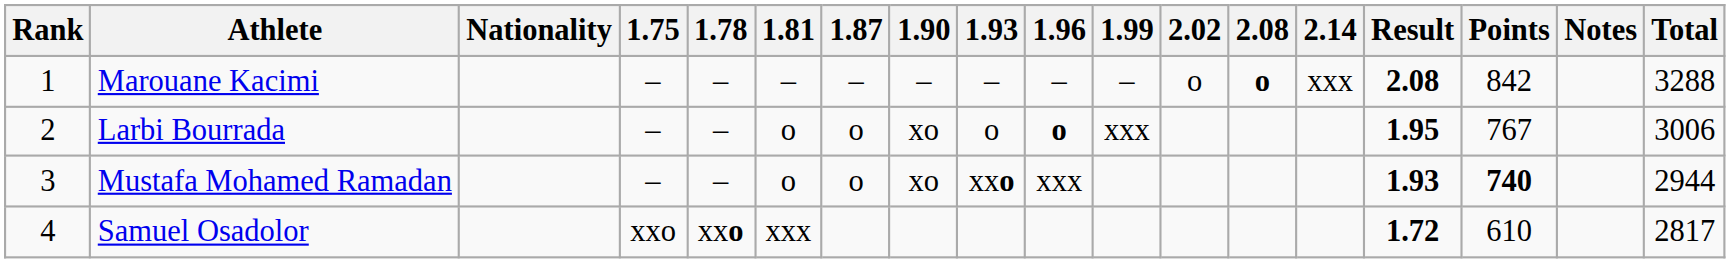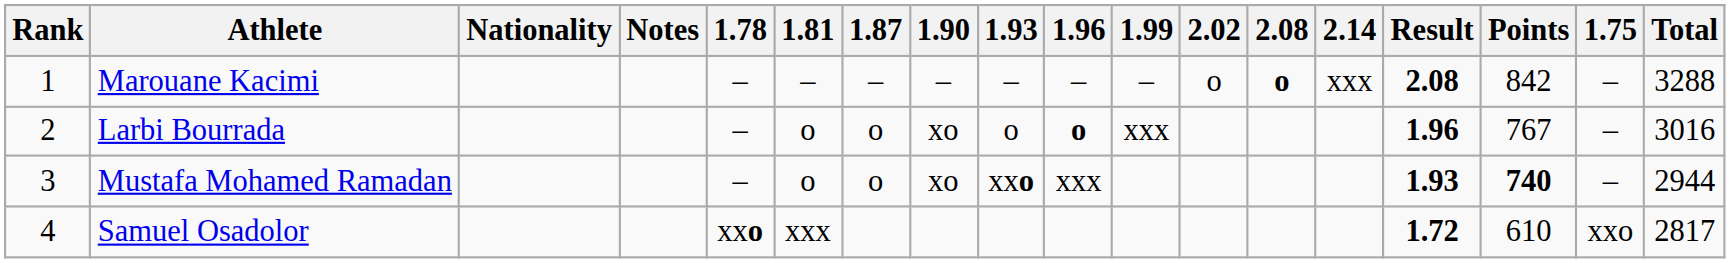 <table class="wikitable sortable" style="text-align:center;font-size:90%">
 <tr>
 <th>Rank</th>
 <th>Athlete</th>
 <th>Nationality</th>
-<th>1.75</th>
+<th>Notes</th>
 <th>1.78</th>
 <th>1.81</th>
 <th>1.87</th>
 <th>1.90</th>
 <th>1.93</th>
 <th>1.96</th>
 <th>1.99</th>
 <th>2.02</th>
 <th>2.08</th>
 <th>2.14</th>
 <th>Result</th>
 <th>Points</th>
-<th>Notes</th>
+<th>1.75</th>
 <th>Total</th>
 </tr>
 <tr>
 <td>1</td>
 <td align="left"><a href='#'>Marouane Kacimi</a></td>
 <td align=left></td>
-<td>–</td>
+<td></td>
 <td>–</td>
 <td>–</td>
 <td>–</td>
 <td>–</td>
 <td>–</td>
 <td>–</td>
 <td>–</td>
 <td>o</td>
 <td><strong>o</strong></td>
 <td>xxx</td>
 <td><strong>2.08</strong></td>
 <td>842</td>
-<td></td>
+<td>–</td>
 <td>3288</td>
 </tr>
 <tr>
 <td>2</td>
 <td align="left"><a href='#'>Larbi Bourrada</a></td>
 <td align=left></td>
-<td>–</td>
+<td></td>
 <td>–</td>
 <td>o</td>
 <td>o</td>
 <td>xo</td>
 <td>o</td>
 <td><strong>o</strong></td>
 <td>xxx</td>
 <td></td>
 <td></td>
 <td></td>
-<td><strong>1.95</strong></td>
+<td><strong>1.96</strong></td>
 <td>767</td>
-<td></td>
-<td>3006</td>
+<td>–</td>
+<td>3016</td>
 </tr>
 <tr>
 <td>3</td>
 <td align="left"><a href='#'>Mustafa Mohamed Ramadan</a></td>
 <td align=left></td>
-<td>–</td>
+<td></td>
 <td>–</td>
 <td>o</td>
 <td>o</td>
 <td>xo</td>
 <td>xx<strong>o</strong></td>
 <td>xxx</td>
 <td></td>
 <td></td>
 <td></td>
 <td></td>
 <td><strong>1.93</strong></td>
 <td><strong>740</strong></td>
-<td></td>
+<td>–</td>
 <td>2944</td>
 </tr>
 <tr>
 <td>4</td>
 <td align="left"><a href='#'>Samuel Osadolor</a></td>
 <td align=left></td>
-<td>xxo</td>
+<td></td>
 <td>xx<strong>o</strong></td>
 <td>xxx</td>
 <td></td>
 <td></td>
 <td></td>
 <td></td>
 <td></td>
 <td></td>
 <td></td>
 <td></td>
 <td><strong>1.72</strong></td>
 <td>610</td>
-<td></td>
+<td>xxo</td>
 <td>2817</td>
 </tr>
 </table>
